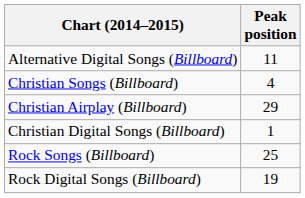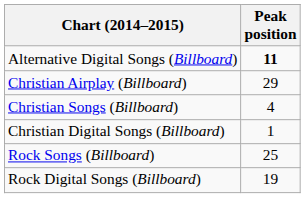 <table class="wikitable">
 <tr>
 <th>Chart (2014–2015)</th>
 <th>Peak<br>position</th>
 </tr>
 <tr>
 <td>Alternative Digital Songs (<em><a href='#'>Billboard</a></em>)</td>
-<td align="center">11</td>
+<td align="center"><strong>11</strong></td>
+</tr>
+<tr>
+<td><a href='#'>Christian Airplay</a> (<em>Billboard</em>)</td>
+<td align="center">29</td>
 </tr>
 <tr>
 <td><a href='#'>Christian Songs</a> (<em>Billboard</em>)</td>
 <td align="center">4</td>
-</tr>
-<tr>
-<td><a href='#'>Christian Airplay</a> (<em>Billboard</em>)</td>
-<td align="center">29</td>
 </tr>
 <tr>
 <td>Christian Digital Songs (<em>Billboard</em>)</td>
 <td align="center">1</td>
 </tr>
 <tr>
 <td><a href='#'>Rock Songs</a> (<em>Billboard</em>)</td>
 <td align="center">25</td>
 </tr>
 <tr>
 <td>Rock Digital Songs (<em>Billboard</em>)</td>
 <td align="center">19</td>
 </tr>
 </table>
